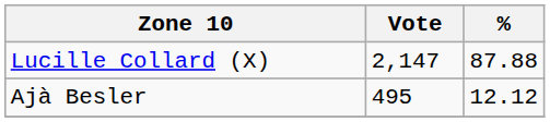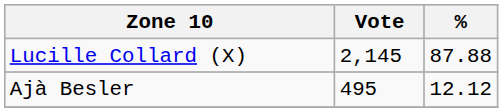 <table class="wikitable">
 <tr>
 <th width="200px">Zone 10</th>
 <th width="50px">Vote</th>
 <th width="30px">%</th>
 </tr>
 <tr>
 <td><a href='#'>Lucille Collard</a> (X)</td>
-<td>2,147</td>
+<td>2,145</td>
 <td>87.88</td>
 </tr>
 <tr>
 <td>Ajà Besler</td>
 <td>495</td>
 <td>12.12</td>
 </tr>
 <tr>
 </tr>
 </table>
